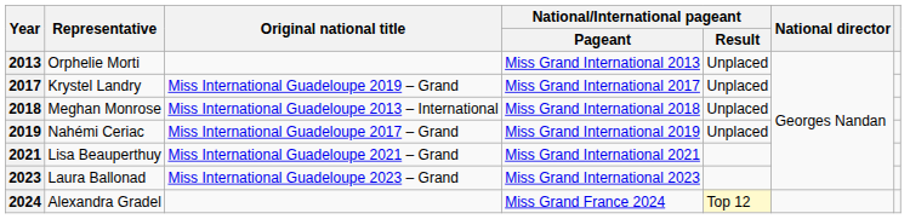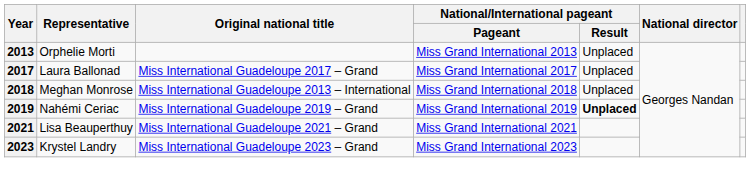 <table class="wikitable defaultcenter col2left" style="font-size:95%;">
 <tr>
 <th rowspan=2>Year</th>
 <th rowspan=2>Representative</th>
 <th rowspan=2>Original national title</th>
 <th colspan=2>National/International pageant</th>
 <th rowspan=2>National director</th>
 <th rowspan=2></th>
 </tr>
 <tr>
 <th>Pageant</th>
 <th>Result</th>
 </tr>
 <tr>
 <th>2013</th>
 <td>Orphelie Morti</td>
 <td></td>
 <td><a href='#'>Miss Grand International 2013</a></td>
 <td>Unplaced</td>
 <td rowspan=6>Georges Nandan</td>
 <td></td>
 </tr>
 <tr>
 <th>2017</th>
-<td>Krystel Landry</td>
-<td><a href='#'>Miss International Guadeloupe 2019</a> – Grand</td>
+<td>Laura Ballonad</td>
+<td><a href='#'>Miss International Guadeloupe 2017</a> – Grand</td>
 <td><a href='#'>Miss Grand International 2017</a></td>
 <td>Unplaced</td>
 <td></td>
 </tr>
 <tr>
 <th>2018</th>
 <td>Meghan Monrose</td>
 <td><a href='#'>Miss International Guadeloupe 2013</a> – International</td>
 <td><a href='#'>Miss Grand International 2018</a></td>
 <td>Unplaced</td>
 <td></td>
 </tr>
 <tr>
 <th>2019</th>
 <td>Nahémi Ceriac</td>
-<td><a href='#'>Miss International Guadeloupe 2017</a> – Grand</td>
+<td><a href='#'>Miss International Guadeloupe 2019</a> – Grand</td>
 <td><a href='#'>Miss Grand International 2019</a></td>
-<td>Unplaced</td>
+<td><strong>Unplaced</strong></td>
 <td></td>
 </tr>
 <tr>
 <th>2021</th>
 <td>Lisa Beauperthuy</td>
 <td><a href='#'>Miss International Guadeloupe 2021</a> – Grand</td>
 <td><a href='#'>Miss Grand International 2021</a></td>
 <td></td>
 <td></td>
 </tr>
 <tr>
 <th>2023</th>
-<td>Laura Ballonad</td>
+<td>Krystel Landry</td>
 <td><a href='#'>Miss International Guadeloupe 2023</a> – Grand</td>
 <td><a href='#'>Miss Grand International 2023</a></td>
 <td></td>
 <td></td>
 </tr>
-<tr>
-<th>2024</th>
-<td>Alexandra Gradel</td>
-<td></td>
-<td><a href='#'>Miss Grand France 2024</a></td>
-<td bgcolor=#FFFACD>Top 12</td>
-<td></td>
-<td></td>
-</tr>
 </table>
